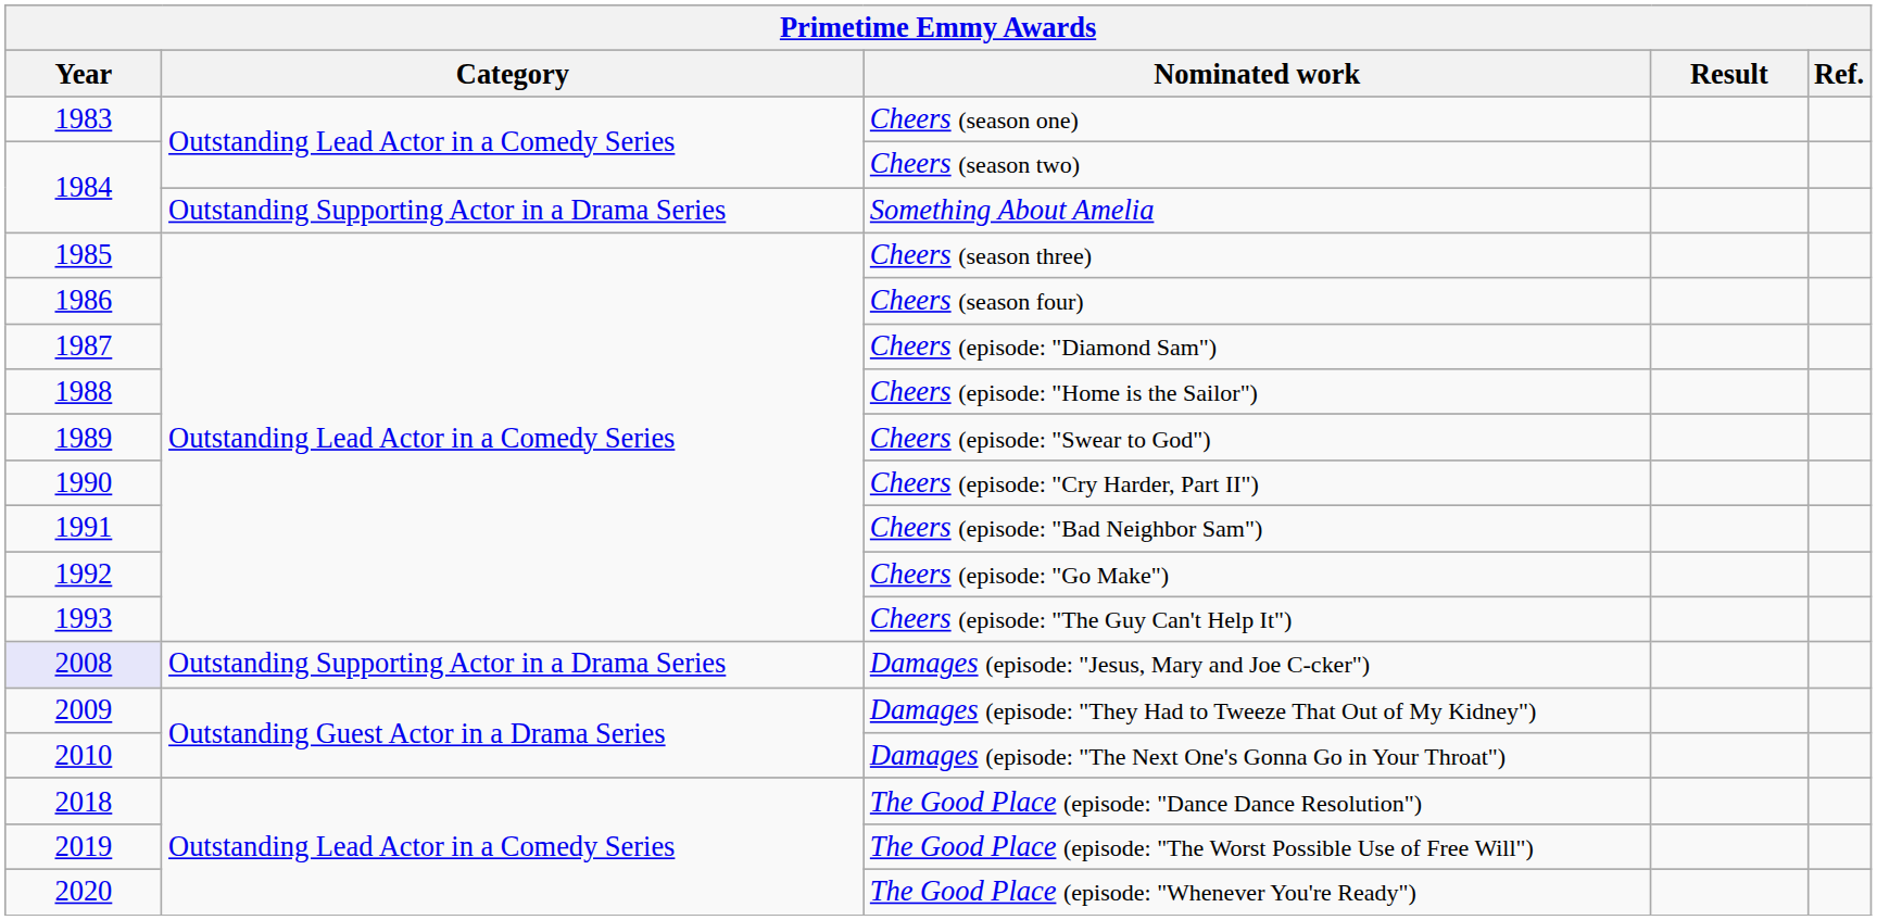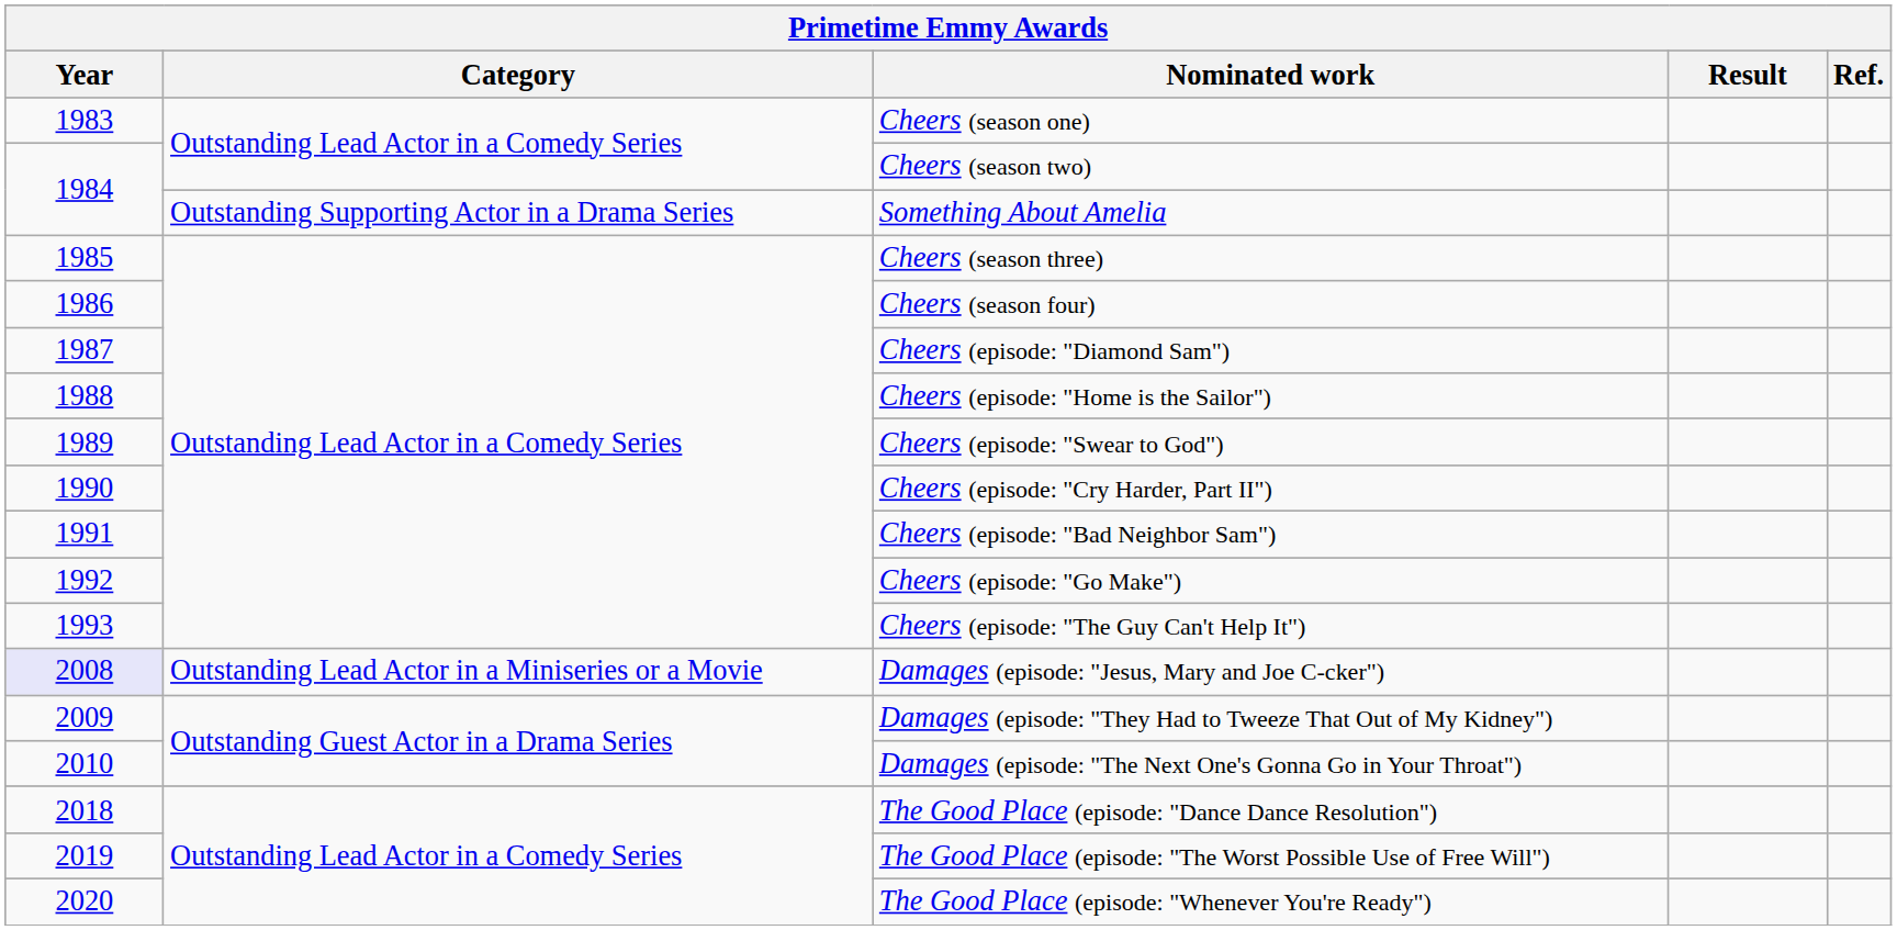 <table class=wikitable>
 <tr>
 <th colspan=5><a href='#'>Primetime Emmy Awards</a></th>
 </tr>
 <tr>
 <th scope="col" style="width:5em;">Year</th>
 <th scope="col" style="width:24em;">Category</th>
 <th scope="col" style="width:27em;">Nominated work</th>
 <th scope="col" style="width:5em;">Result</th>
 <th>Ref.</th>
 </tr>
 <tr>
 <td style="text-align:center;"><a href='#'>1983</a></td>
 <td rowspan=2><a href='#'>Outstanding Lead Actor in a Comedy Series</a></td>
 <td><em><a href='#'>Cheers</a></em> <small> (season one) </small></td>
 <td></td>
 <td></td>
 </tr>
 <tr>
 <td style="text-align:center;", rowspan=2><a href='#'>1984</a></td>
 <td><em><a href='#'>Cheers</a></em> <small> (season two) </small></td>
 <td></td>
 <td></td>
 </tr>
 <tr>
 <td><a href='#'>Outstanding Supporting Actor in a Drama Series</a></td>
 <td rowspan="1"><em><a href='#'>Something About Amelia</a></em></td>
 <td></td>
 <td></td>
 </tr>
 <tr>
 <td style="text-align:center;"><a href='#'>1985</a></td>
 <td rowspan=9><a href='#'>Outstanding Lead Actor in a Comedy Series</a></td>
 <td><em><a href='#'>Cheers</a></em> <small> (season three) </small></td>
 <td></td>
 <td></td>
 </tr>
 <tr>
 <td style="text-align:center;"><a href='#'>1986</a></td>
 <td><em><a href='#'>Cheers</a></em> <small> (season four) </small></td>
 <td></td>
 <td></td>
 </tr>
 <tr>
 <td style="text-align:center;"><a href='#'>1987</a></td>
 <td><em><a href='#'>Cheers</a></em> <small> (episode: "Diamond Sam") </small></td>
 <td></td>
 <td></td>
 </tr>
 <tr>
 <td style="text-align:center;"><a href='#'>1988</a></td>
 <td><em><a href='#'>Cheers</a></em> <small> (episode: "Home is the Sailor") </small></td>
 <td></td>
 <td></td>
 </tr>
 <tr>
 <td style="text-align:center;"><a href='#'>1989</a></td>
 <td><em><a href='#'>Cheers</a></em> <small> (episode: "Swear to God") </small></td>
 <td></td>
 <td></td>
 </tr>
 <tr>
 <td style="text-align:center;"><a href='#'>1990</a></td>
 <td><em><a href='#'>Cheers</a></em> <small> (episode: "Cry Harder, Part II") </small></td>
 <td></td>
 <td></td>
 </tr>
 <tr>
 <td style="text-align:center;"><a href='#'>1991</a></td>
 <td><em><a href='#'>Cheers</a></em> <small> (episode: "Bad Neighbor Sam") </small></td>
 <td></td>
 <td></td>
 </tr>
 <tr>
 <td style="text-align:center;"><a href='#'>1992</a></td>
 <td><em><a href='#'>Cheers</a></em> <small> (episode: "Go Make") </small></td>
 <td></td>
 <td></td>
 </tr>
 <tr>
 <td style="text-align:center;"><a href='#'>1993</a></td>
 <td><em><a href='#'>Cheers</a></em> <small> (episode: "The Guy Can't Help It") </small></td>
 <td></td>
 <td></td>
 </tr>
 <tr>
 <td style="background: lavender; text-align:center;"><a href='#'>2008</a></td>
-<td><a href='#'>Outstanding Supporting Actor in a Drama Series</a></td>
+<td><a href='#'>Outstanding Lead Actor in a Miniseries or a Movie</a></td>
 <td><em><a href='#'>Damages</a></em> <small> (episode: "Jesus, Mary and Joe C-cker") </small></td>
 <td></td>
 <td></td>
 </tr>
 <tr>
 <td style="text-align:center;"><a href='#'>2009</a></td>
 <td rowspan="2"><a href='#'>Outstanding Guest Actor in a Drama Series</a></td>
 <td><em><a href='#'>Damages</a></em> <small> (episode: "They Had to Tweeze That Out of My Kidney") </small></td>
 <td></td>
 <td></td>
 </tr>
 <tr>
 <td style="text-align:center;"><a href='#'>2010</a></td>
 <td><em><a href='#'>Damages</a></em> <small> (episode: "The Next One's Gonna Go in Your Throat") </small></td>
 <td></td>
 <td></td>
 </tr>
 <tr>
 <td style="text-align:center;"><a href='#'>2018</a></td>
 <td rowspan=3><a href='#'>Outstanding Lead Actor in a Comedy Series</a></td>
 <td><em><a href='#'>The Good Place</a></em> <small> (episode: "Dance Dance Resolution") </small></td>
 <td></td>
 <td></td>
 </tr>
 <tr>
 <td style="text-align:center;"><a href='#'>2019</a></td>
 <td><em><a href='#'>The Good Place</a></em> <small> (episode: "The Worst Possible Use of Free Will") </small></td>
 <td></td>
 <td></td>
 </tr>
 <tr>
 <td style="text-align:center;"><a href='#'>2020</a></td>
 <td><em><a href='#'>The Good Place</a></em> <small> (episode: "Whenever You're Ready") </small></td>
 <td></td>
 <td></td>
 </tr>
 <tr>
 </tr>
 </table>
